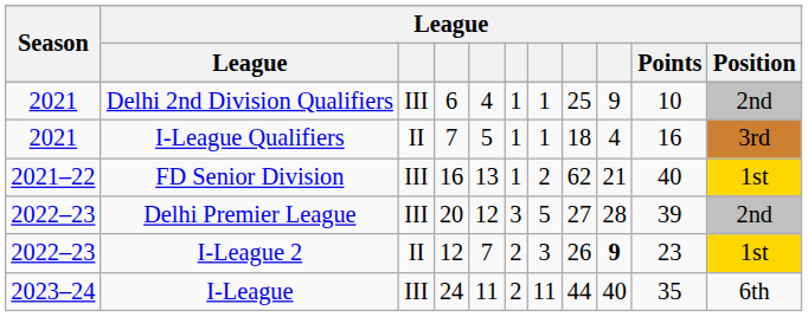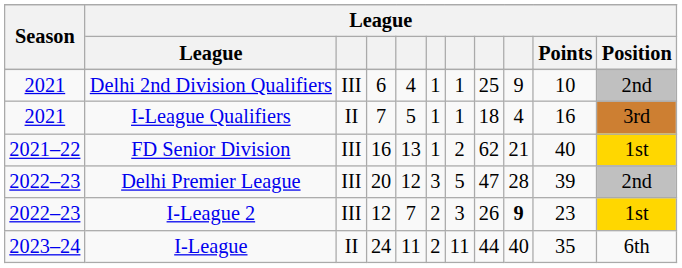 <table class="wikitable sortable" style="text-align: center">
 <tr>
 </tr>
 <tr>
 <th scope="col" rowspan="2">Season</th>
 <th colspan=10 class="unsortable">League</th>
 </tr>
 <tr>
 <th>League</th>
 <th></th>
 <th></th>
 <th></th>
 <th></th>
 <th></th>
 <th></th>
 <th></th>
 <th>Points</th>
 <th>Position</th>
 </tr>
 <tr>
 </tr>
 <tr>
 <td><a href='#'>2021</a></td>
 <td><a href='#'>Delhi 2nd Division Qualifiers</a></td>
 <td>III</td>
 <td>6</td>
 <td>4</td>
 <td>1</td>
 <td>1</td>
 <td>25</td>
 <td>9</td>
 <td>10</td>
 <td bgcolor="silver">2nd</td>
 </tr>
 <tr>
 <td><a href='#'>2021</a></td>
 <td><a href='#'>I-League Qualifiers</a></td>
 <td>II</td>
 <td>7</td>
 <td>5</td>
 <td>1</td>
 <td>1</td>
 <td>18</td>
 <td>4</td>
 <td>16</td>
 <td bgcolor="#CD7F32">3rd</td>
 </tr>
 <tr>
 <td><a href='#'>2021–22</a></td>
 <td><a href='#'>FD Senior Division</a></td>
 <td>III</td>
 <td>16</td>
 <td>13</td>
 <td>1</td>
 <td>2</td>
 <td>62</td>
 <td>21</td>
 <td>40</td>
 <td bgcolor="gold">1st</td>
 </tr>
 <tr>
 <td><a href='#'>2022–23</a></td>
 <td><a href='#'>Delhi Premier League</a></td>
 <td>III</td>
 <td>20</td>
 <td>12</td>
 <td>3</td>
 <td>5</td>
-<td>27</td>
+<td>47</td>
 <td>28</td>
 <td>39</td>
 <td bgcolor="silver">2nd</td>
 </tr>
 <tr>
 <td><a href='#'>2022–23</a></td>
 <td><a href='#'>I-League 2</a></td>
-<td>II</td>
+<td>III</td>
 <td>12</td>
 <td>7</td>
 <td>2</td>
 <td>3</td>
 <td>26</td>
 <td><strong>9</strong></td>
 <td>23</td>
 <td bgcolor="gold">1st</td>
 </tr>
 <tr>
 <td><a href='#'>2023–24</a></td>
 <td><a href='#'>I-League</a></td>
-<td>III</td>
+<td>II</td>
 <td>24</td>
 <td>11</td>
 <td>2</td>
 <td>11</td>
 <td>44</td>
 <td>40</td>
 <td>35</td>
 <td>6th</td>
 </tr>
 </table>
